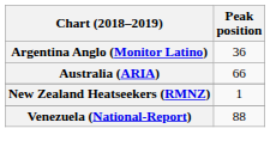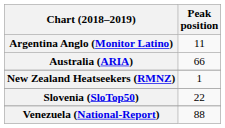 <table class="wikitable sortable plainrowheaders" style="text-align:center">
 <tr>
 <th scope="col">Chart (2018–2019)</th>
 <th scope="col">Peak<br> position</th>
 </tr>
 <tr>
 <th scope="row">Argentina Anglo (<a href='#'>Monitor Latino</a>)</th>
-<td>36</td>
+<td>11</td>
 </tr>
 <tr>
 <th scope="row">Australia (<a href='#'>ARIA</a>)</th>
 <td>66</td>
 </tr>
 <tr>
 </tr>
 <tr>
 </tr>
 <tr>
 </tr>
 <tr>
 </tr>
 <tr>
 </tr>
 <tr>
 <th scope="row">New Zealand Heatseekers (<a href='#'>RMNZ</a>)</th>
 <td>1</td>
 </tr>
 <tr>
 </tr>
 <tr>
+<th scope="row">Slovenia (<a href='#'>SloTop50</a>)</th>
+<td>22</td>
+</tr>
+<tr>
 </tr>
 <tr>
 </tr>
 <tr>
 </tr>
 <tr>
 </tr>
 <tr>
 <th scope="row">Venezuela (<a href='#'>National-Report</a>)</th>
 <td>88</td>
 </tr>
 </table>
